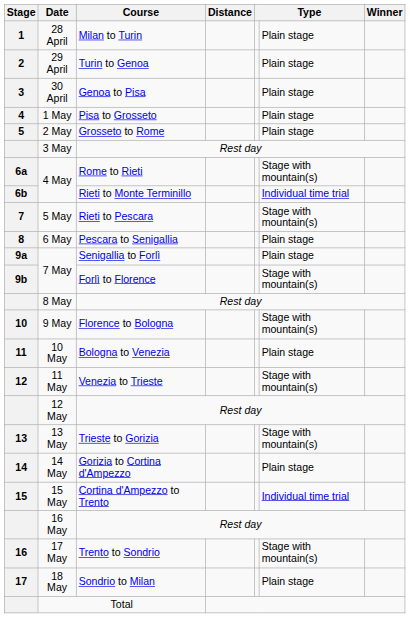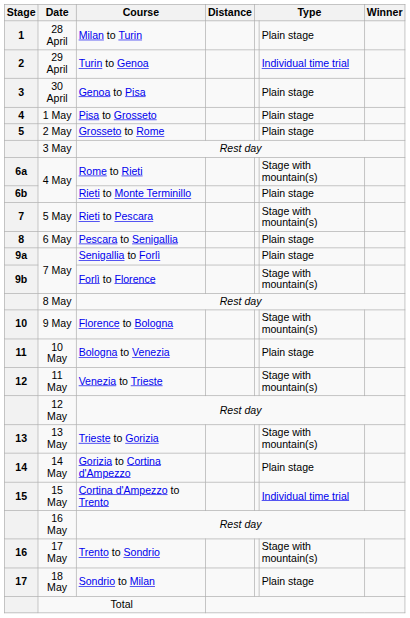 <table class="wikitable">
 <tr style="background:#efefef;">
 <th>Stage</th>
 <th>Date</th>
 <th>Course</th>
 <th>Distance</th>
 <th colspan="2">Type</th>
 <th>Winner</th>
 </tr>
 <tr>
 <th style="text-align:center">1</th>
 <td style="text-align:center;">28 April</td>
 <td><a href='#'>Milan</a> to <a href='#'>Turin</a></td>
 <td></td>
 <td style="text-align:center;"></td>
 <td>Plain stage</td>
 <td></td>
 </tr>
 <tr>
 <th style="text-align:center">2</th>
 <td style="text-align:center;">29 April</td>
 <td><a href='#'>Turin</a> to <a href='#'>Genoa</a></td>
 <td></td>
 <td style="text-align:center;"></td>
-<td>Plain stage</td>
+<td><a href='#'>Individual time trial</a></td>
 <td></td>
 </tr>
 <tr>
 <th style="text-align:center">3</th>
 <td style="text-align:center;">30 April</td>
 <td><a href='#'>Genoa</a> to <a href='#'>Pisa</a></td>
 <td></td>
 <td style="text-align:center;"></td>
 <td>Plain stage</td>
 <td></td>
 </tr>
 <tr>
 <th style="text-align:center">4</th>
 <td style="text-align:center;">1 May</td>
 <td><a href='#'>Pisa</a> to <a href='#'>Grosseto</a></td>
 <td></td>
 <td style="text-align:center;"></td>
 <td>Plain stage</td>
 <td></td>
 </tr>
 <tr>
 <th style="text-align:center">5</th>
 <td style="text-align:center;">2 May</td>
 <td><a href='#'>Grosseto</a> to <a href='#'>Rome</a></td>
 <td></td>
 <td style="text-align:center;"></td>
 <td>Plain stage</td>
 <td></td>
 </tr>
 <tr>
 <th></th>
 <td style="text-align:center;">3 May</td>
 <td colspan="6" style="text-align:center;"><em>Rest day</em></td>
 </tr>
 <tr>
 <th style="text-align:center">6a</th>
 <td style="text-align:center;" rowspan="2">4 May</td>
 <td><a href='#'>Rome</a> to <a href='#'>Rieti</a></td>
 <td></td>
 <td style="text-align:center;"></td>
 <td>Stage with mountain(s)</td>
 <td></td>
 </tr>
 <tr>
 <th style="text-align:center">6b</th>
 <td><a href='#'>Rieti</a> to <a href='#'>Monte Terminillo</a></td>
 <td></td>
 <td style="text-align:center;"></td>
-<td><a href='#'>Individual time trial</a></td>
+<td>Plain stage</td>
 <td></td>
 </tr>
 <tr>
 <th style="text-align:center">7</th>
 <td style="text-align:center;">5 May</td>
 <td><a href='#'>Rieti</a> to <a href='#'>Pescara</a></td>
 <td></td>
 <td style="text-align:center;"></td>
 <td>Stage with mountain(s)</td>
 <td></td>
 </tr>
 <tr>
 <th style="text-align:center">8</th>
 <td style="text-align:center;">6 May</td>
 <td><a href='#'>Pescara</a> to <a href='#'>Senigallia</a></td>
 <td></td>
 <td style="text-align:center;"></td>
 <td>Plain stage</td>
 <td></td>
 </tr>
 <tr>
 <th style="text-align:center">9a</th>
 <td style="text-align:center;" rowspan="2">7 May</td>
 <td><a href='#'>Senigallia</a> to <a href='#'>Forlì</a></td>
 <td></td>
 <td style="text-align:center;"></td>
 <td>Plain stage</td>
 <td></td>
 </tr>
 <tr>
 <th style="text-align:center">9b</th>
 <td><a href='#'>Forlì</a> to <a href='#'>Florence</a></td>
 <td></td>
 <td style="text-align:center;"></td>
 <td>Stage with mountain(s)</td>
 <td></td>
 </tr>
 <tr>
 <th></th>
 <td style="text-align:center;">8 May</td>
 <td colspan="6" style="text-align:center;"><em>Rest day</em></td>
 </tr>
 <tr>
 <th style="text-align:center">10</th>
 <td style="text-align:center;">9 May</td>
 <td><a href='#'>Florence</a> to <a href='#'>Bologna</a></td>
 <td></td>
 <td style="text-align:center;"></td>
 <td>Stage with mountain(s)</td>
 <td></td>
 </tr>
 <tr>
 <th style="text-align:center">11</th>
 <td style="text-align:center;">10 May</td>
 <td><a href='#'>Bologna</a> to <a href='#'>Venezia</a></td>
 <td></td>
 <td style="text-align:center;"></td>
 <td>Plain stage</td>
 <td></td>
 </tr>
 <tr>
 <th style="text-align:center">12</th>
 <td style="text-align:center;">11 May</td>
 <td><a href='#'>Venezia</a> to <a href='#'>Trieste</a></td>
 <td></td>
 <td style="text-align:center;"></td>
 <td>Stage with mountain(s)</td>
 <td></td>
 </tr>
 <tr>
 <th></th>
 <td style="text-align:center;">12 May</td>
 <td colspan="6" style="text-align:center;"><em>Rest day</em></td>
 </tr>
 <tr>
 <th style="text-align:center">13</th>
 <td style="text-align:center;">13 May</td>
 <td><a href='#'>Trieste</a> to <a href='#'>Gorizia</a></td>
 <td></td>
 <td style="text-align:center;"></td>
 <td>Stage with mountain(s)</td>
 <td></td>
 </tr>
 <tr>
 <th style="text-align:center">14</th>
 <td style="text-align:center;">14 May</td>
 <td><a href='#'>Gorizia</a> to <a href='#'>Cortina d'Ampezzo</a></td>
 <td></td>
 <td style="text-align:center;"></td>
 <td>Plain stage</td>
 <td></td>
 </tr>
 <tr>
 <th style="text-align:center">15</th>
 <td style="text-align:center;">15 May</td>
 <td><a href='#'>Cortina d'Ampezzo</a> to <a href='#'>Trento</a></td>
 <td></td>
 <td style="text-align:center;"></td>
 <td><a href='#'>Individual time trial</a></td>
 <td></td>
 </tr>
 <tr>
 <th></th>
 <td style="text-align:center;">16 May</td>
 <td colspan="6" style="text-align:center;"><em>Rest day</em></td>
 </tr>
 <tr>
 <th style="text-align:center">16</th>
 <td style="text-align:center;">17 May</td>
 <td><a href='#'>Trento</a> to <a href='#'>Sondrio</a></td>
 <td></td>
 <td style="text-align:center;"></td>
 <td>Stage with mountain(s)</td>
 <td></td>
 </tr>
 <tr>
 <th style="text-align:center">17</th>
 <td style="text-align:center;">18 May</td>
 <td><a href='#'>Sondrio</a> to <a href='#'>Milan</a></td>
 <td></td>
 <td style="text-align:center;"></td>
 <td>Plain stage</td>
 <td></td>
 </tr>
 <tr>
 <th></th>
 <td colspan="2" style="text-align:center;">Total</td>
 <td colspan="5" style="text-align:center;"></td>
 </tr>
 </table>
